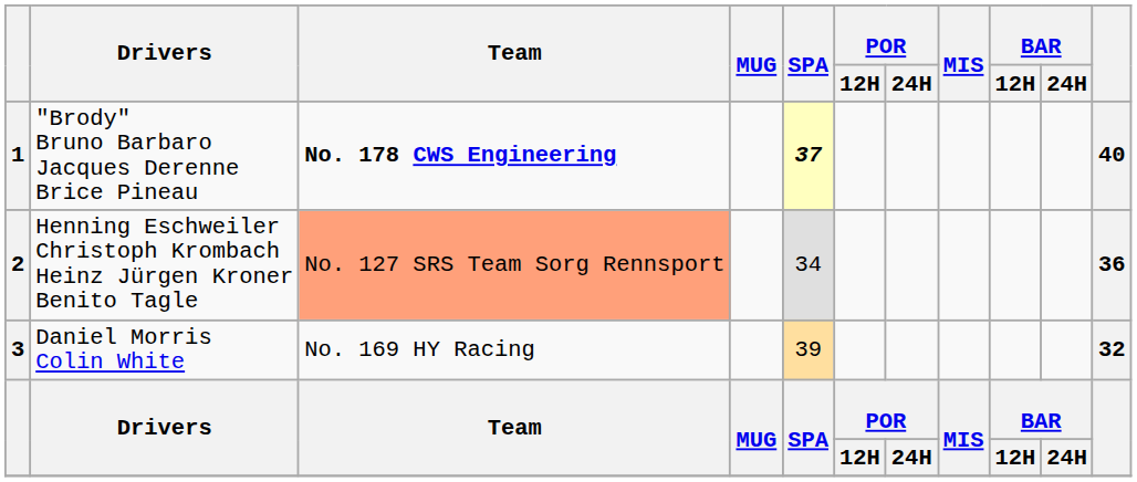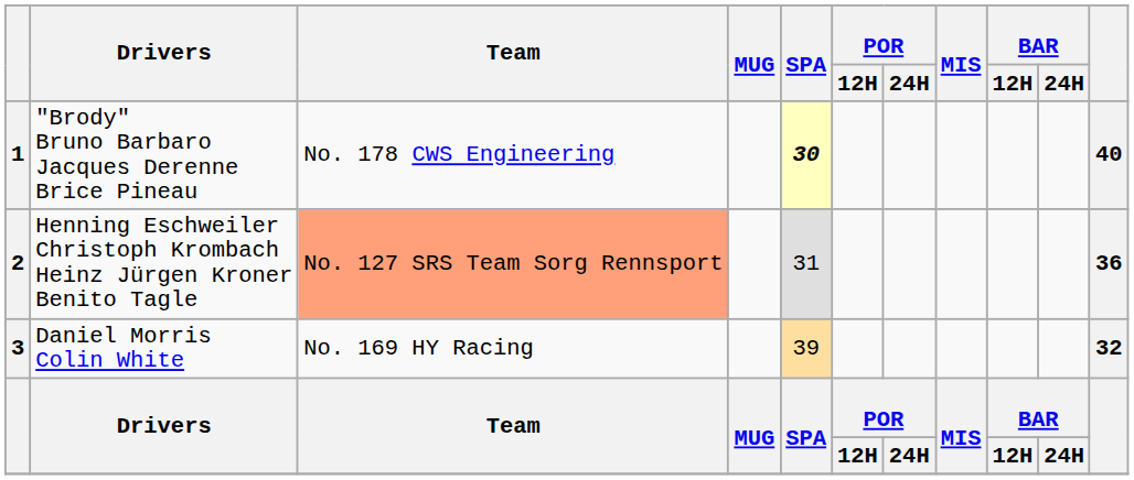 <table align=left| class="wikitable" style="font-size: 85%; text-align: center;">
 <tr valign="top">
 <th rowspan=2 valign=middle></th>
 <th rowspan=2 valign=middle>Drivers</th>
 <th rowspan=2 valign=middle>Team</th>
 <th rowspan=2 valign=middle><br><a href='#'>MUG</a></th>
 <th rowspan=2 valign=middle><br><a href='#'>SPA</a></th>
 <th colspan=2><br><a href='#'>POR</a></th>
 <th rowspan=2 valign=middle><br><a href='#'>MIS</a></th>
 <th colspan=2><br><a href='#'>BAR</a></th>
 <th rowspan=2 valign=middle>  </th>
 </tr>
 <tr>
 <th>12H</th>
 <th>24H</th>
 <th>12H</th>
 <th>24H</th>
 </tr>
 <tr>
 <th>1</th>
 <td align=left> "Brody"<br> Bruno Barbaro<br> Jacques Derenne<br> Brice Pineau</td>
-<td align=left><strong> No. 178 <a href='#'>CWS Engineering</a></strong></td>
+<td align=left> No. 178 <a href='#'>CWS Engineering</a></td>
 <td></td>
-<td style="background:#FFFFBF;"><strong><em>37</em></strong></td>
+<td style="background:#FFFFBF;"><strong><em>30</em></strong></td>
 <td></td>
 <td></td>
 <td></td>
 <td></td>
 <td></td>
 <th>40</th>
 </tr>
 <tr>
 <th>2</th>
 <td align=left> Henning Eschweiler<br> Christoph Krombach<br> Heinz Jürgen Kroner<br> Benito Tagle</td>
 <td align=left style="background: lightsalmon;"> No. 127 SRS Team Sorg Rennsport</td>
 <td></td>
-<td style="background:#DFDFDF;">34</td>
+<td style="background:#DFDFDF;">31</td>
 <td></td>
 <td></td>
 <td></td>
 <td></td>
 <td></td>
 <th>36</th>
 </tr>
 <tr>
 <th>3</th>
 <td align=left> Daniel Morris<br> <a href='#'>Colin White</a></td>
 <td align=left> No. 169 HY Racing</td>
 <td></td>
 <td style="background:#FFDF9F;">39</td>
 <td></td>
 <td></td>
 <td></td>
 <td></td>
 <td></td>
 <th>32</th>
 </tr>
 <tr>
 <th rowspan=2 valign=middle></th>
 <th rowspan=2 valign=middle>Drivers</th>
 <th rowspan=2 valign=middle>Team</th>
 <th rowspan=2 valign=middle><br><a href='#'>MUG</a></th>
 <th rowspan=2 valign=middle><br><a href='#'>SPA</a></th>
 <th colspan=2><br><a href='#'>POR</a></th>
 <th rowspan=2 valign=middle><br><a href='#'>MIS</a></th>
 <th colspan=2><br><a href='#'>BAR</a></th>
 <th rowspan=2 valign=middle>  </th>
 </tr>
 <tr>
 <th>12H</th>
 <th>24H</th>
 <th>12H</th>
 <th>24H</th>
 </tr>
 <tr>
 </tr>
 </table>
